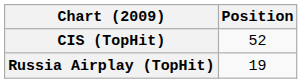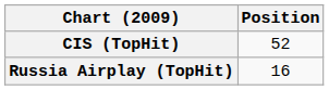 <table class="wikitable plainrowheaders" style="text-align:center">
 <tr>
 <th scope="col">Chart (2009)</th>
 <th scope="col">Position</th>
 </tr>
 <tr>
 <th scope="row">CIS (TopHit)</th>
 <td>52</td>
 </tr>
 <tr>
 <th scope="row">Russia Airplay (TopHit)</th>
-<td>19</td>
+<td>16</td>
 </tr>
 </table>
